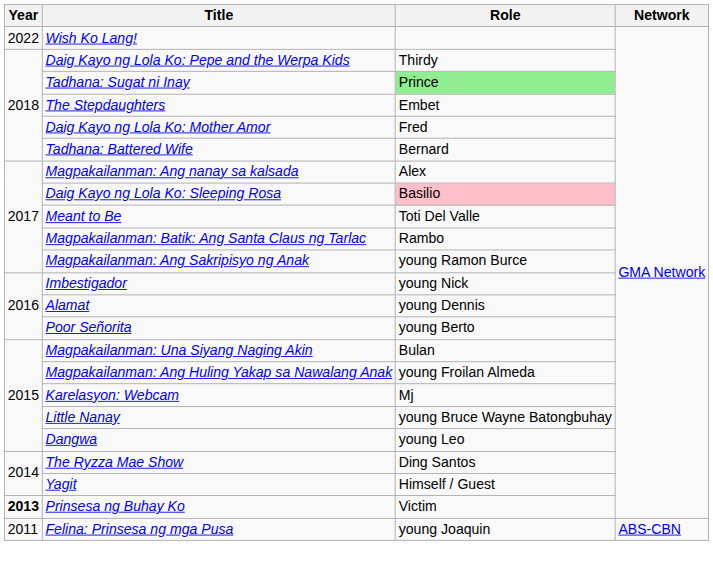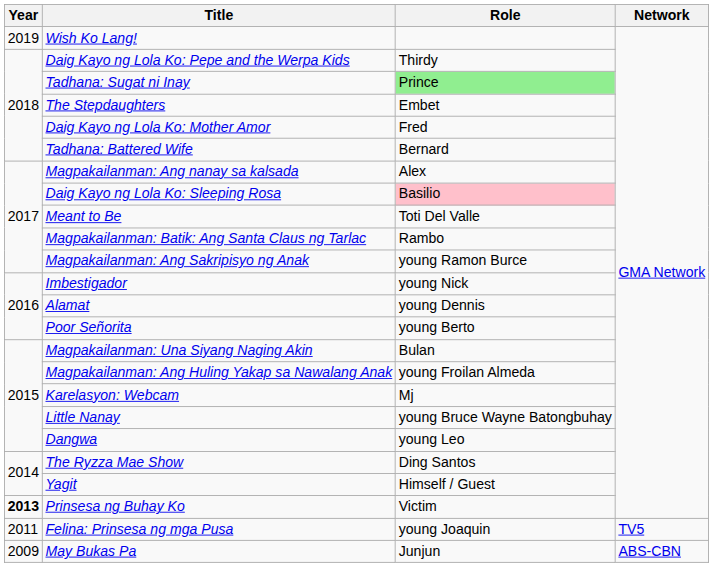 <table class="wikitable">
 <tr>
 <th><strong>Year</strong></th>
 <th><strong>Title</strong></th>
 <th><strong>Role</strong></th>
 <th><strong>Network</strong></th>
 </tr>
 <tr>
-<td>2022</td>
+<td>2019</td>
 <td><em><a href='#'>Wish Ko Lang!</a></em></td>
 <td></td>
 <td rowspan="22"><a href='#'>GMA Network</a></td>
 </tr>
 <tr>
 <td rowspan="5">2018</td>
 <td><a href='#'><em>Daig Kayo ng Lola Ko: Pepe and the Werpa Kids</em></a></td>
 <td>Thirdy</td>
 </tr>
 <tr>
 <td><a href='#'><em>Tadhana: Sugat ni Inay</em></a></td>
 <td style="background: lightgreen;">Prince</td>
 </tr>
 <tr>
 <td><em><a href='#'>The Stepdaughters</a></em></td>
 <td>Embet</td>
 </tr>
 <tr>
 <td><a href='#'><em>Daig Kayo ng Lola Ko: Mother Amor</em></a></td>
 <td>Fred</td>
 </tr>
 <tr>
 <td><a href='#'><em>Tadhana: Battered Wife</em></a></td>
 <td>Bernard</td>
 </tr>
 <tr>
 <td rowspan="5">2017</td>
 <td><a href='#'><em>Magpakailanman: Ang nanay sa kalsada</em></a></td>
 <td>Alex</td>
 </tr>
 <tr>
 <td><a href='#'><em>Daig Kayo ng Lola Ko: Sleeping Rosa</em></a></td>
 <td style="background: pink;">Basilio</td>
 </tr>
 <tr>
 <td><a href='#'><em>Meant to Be</em></a></td>
 <td>Toti Del Valle</td>
 </tr>
 <tr>
 <td><a href='#'><em>Magpakailanman: Batik: Ang Santa Claus ng Tarlac</em></a></td>
 <td>Rambo</td>
 </tr>
 <tr>
 <td><a href='#'><em>Magpakailanman: Ang Sakripisyo ng Anak</em></a></td>
 <td>young Ramon Burce</td>
 </tr>
 <tr>
 <td rowspan="3">2016</td>
 <td><em><a href='#'>Imbestigador</a></em></td>
 <td>young Nick</td>
 </tr>
 <tr>
 <td><em><a href='#'>Alamat</a></em></td>
 <td>young Dennis</td>
 </tr>
 <tr>
 <td><em><a href='#'>Poor Señorita</a></em></td>
 <td>young Berto</td>
 </tr>
 <tr>
 <td rowspan="5">2015</td>
 <td><a href='#'><em>Magpakailanman: Una Siyang Naging Akin</em></a></td>
 <td>Bulan</td>
 </tr>
 <tr>
 <td><a href='#'><em>Magpakailanman: Ang Huling Yakap sa Nawalang Anak</em></a></td>
 <td>young Froilan Almeda</td>
 </tr>
 <tr>
 <td><em><a href='#'>Karelasyon: Webcam</a></em></td>
 <td>Mj</td>
 </tr>
 <tr>
 <td><em><a href='#'>Little Nanay</a></em></td>
 <td>young Bruce Wayne Batongbuhay</td>
 </tr>
 <tr>
 <td><em><a href='#'>Dangwa</a></em></td>
 <td>young Leo</td>
 </tr>
 <tr>
 <td rowspan="2">2014</td>
 <td><em><a href='#'>The Ryzza Mae Show</a></em></td>
 <td>Ding Santos</td>
 </tr>
 <tr>
 <td><em><a href='#'>Yagit</a></em></td>
 <td>Himself / Guest</td>
 </tr>
 <tr>
 <td><strong>2013</strong></td>
 <td><em><a href='#'>Prinsesa ng Buhay Ko</a></em></td>
 <td>Victim</td>
 </tr>
 <tr>
 <td>2011</td>
 <td><em><a href='#'>Felina: Prinsesa ng mga Pusa</a></em></td>
 <td>young Joaquin</td>
+<td><a href='#'>TV5</a></td>
+</tr>
+<tr>
+<td>2009</td>
+<td><em><a href='#'>May Bukas Pa</a></em></td>
+<td>Junjun</td>
 <td><a href='#'>ABS-CBN</a></td>
 </tr>
 </table>
